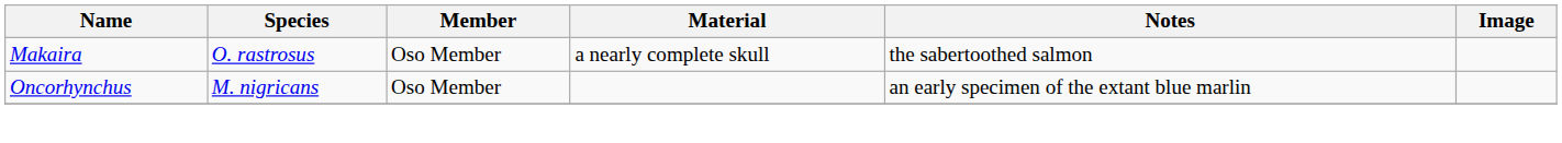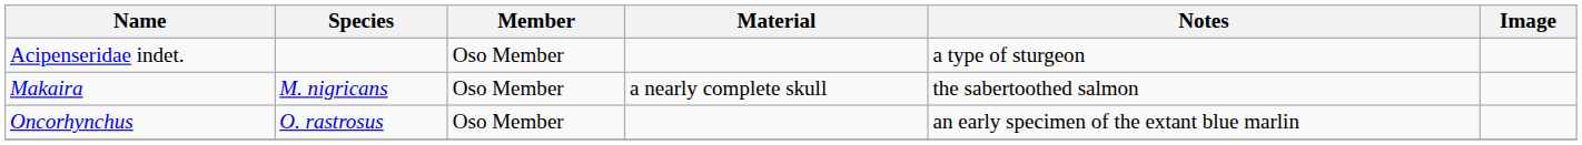 <table class="wikitable" align="center" width="75%">
 <tr>
 <th>Name</th>
 <th>Species</th>
 <th>Member</th>
 <th>Material</th>
 <th>Notes</th>
 <th>Image</th>
 </tr>
 <tr>
+<td><a href='#'>Acipenseridae</a> indet.</td>
+<td></td>
+<td>Oso Member</td>
+<td></td>
+<td>a type of sturgeon</td>
+<td></td>
+</tr>
+<tr>
 <td><em><a href='#'>Makaira</a></em></td>
-<td><em><a href='#'>O. rastrosus</a></em></td>
+<td><em><a href='#'>M. nigricans</a></em> </td>
 <td>Oso Member</td>
 <td>a nearly complete skull</td>
 <td>the sabertoothed salmon</td>
 <td></td>
 </tr>
 <tr>
 <td><em><a href='#'>Oncorhynchus</a></em></td>
-<td><em><a href='#'>M. nigricans</a></em> </td>
+<td><em><a href='#'>O. rastrosus</a></em></td>
 <td>Oso Member</td>
 <td></td>
 <td>an early specimen of the extant blue marlin</td>
 <td></td>
 </tr>
 <tr>
 </tr>
 </table>
